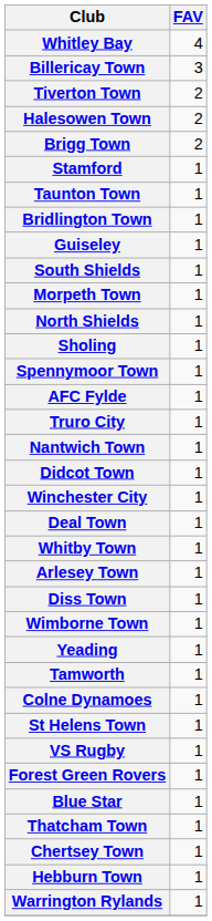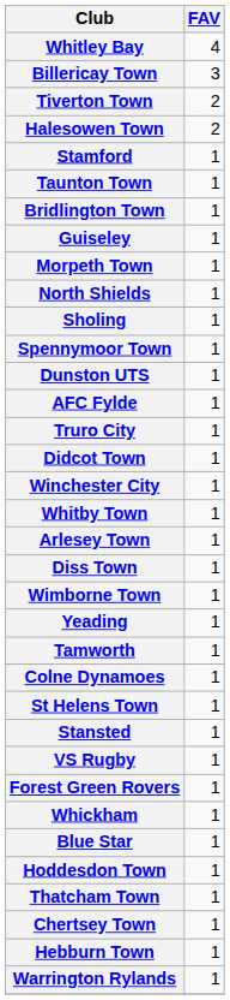 <table class="sortable wikitable mw-datatable plainrowheaders" style="text-align: right">
 <tr>
 <th scope="col">Club</th>
 <th scope="col" abbr="F.A. Vase"><a href='#'>FAV</a></th>
 </tr>
 <tr>
 <th scope="row"><a href='#'>Whitley Bay</a></th>
 <td>4</td>
 </tr>
 <tr>
 <th scope="row"><a href='#'>Billericay Town</a></th>
 <td>3</td>
 </tr>
 <tr>
 <th scope="row"><a href='#'>Tiverton Town</a></th>
 <td>2</td>
 </tr>
 <tr>
 <th scope="row"><a href='#'>Halesowen Town</a></th>
 <td>2</td>
 </tr>
 <tr>
-<th scope="row"><a href='#'>Brigg Town</a></th>
-<td>2</td>
-</tr>
-<tr>
 <th scope="row"><a href='#'>Stamford</a></th>
 <td>1</td>
 </tr>
 <tr>
 <th scope="row"><a href='#'>Taunton Town</a></th>
 <td>1</td>
 </tr>
 <tr>
 <th scope="row"><a href='#'>Bridlington Town</a></th>
 <td>1</td>
 </tr>
 <tr>
 <th scope="row"><a href='#'>Guiseley</a></th>
-<td>1</td>
-</tr>
-<tr>
-<th scope="row"><a href='#'>South Shields</a></th>
 <td>1</td>
 </tr>
 <tr>
 <th scope="row"><a href='#'>Morpeth Town</a></th>
 <td>1</td>
 </tr>
 <tr>
 <th scope="row"><a href='#'>North Shields</a></th>
 <td>1</td>
 </tr>
 <tr>
 <th scope="row"><a href='#'>Sholing</a></th>
 <td>1</td>
 </tr>
 <tr>
 <th scope="row"><a href='#'>Spennymoor Town</a></th>
 <td>1</td>
 </tr>
 <tr>
+<th scope="row"><a href='#'>Dunston UTS</a></th>
+<td>1</td>
+</tr>
+<tr>
 <th scope="row"><a href='#'>AFC Fylde</a></th>
 <td>1</td>
 </tr>
 <tr>
 <th scope="row"><a href='#'>Truro City</a></th>
 <td>1</td>
 </tr>
 <tr>
-<th scope="row"><a href='#'>Nantwich Town</a></th>
-<td>1</td>
-</tr>
-<tr>
 <th scope="row"><a href='#'>Didcot Town</a></th>
 <td>1</td>
 </tr>
 <tr>
 <th scope="row"><a href='#'>Winchester City</a></th>
-<td>1</td>
-</tr>
-<tr>
-<th scope="row"><a href='#'>Deal Town</a></th>
 <td>1</td>
 </tr>
 <tr>
 <th scope="row"><a href='#'>Whitby Town</a></th>
 <td>1</td>
 </tr>
 <tr>
 <th scope="row"><a href='#'>Arlesey Town</a></th>
 <td>1</td>
 </tr>
 <tr>
 <th scope="row"><a href='#'>Diss Town</a></th>
 <td>1</td>
 </tr>
 <tr>
 <th scope="row"><a href='#'>Wimborne Town</a></th>
 <td>1</td>
 </tr>
 <tr>
 <th scope="row"><a href='#'>Yeading</a></th>
 <td>1</td>
 </tr>
 <tr>
 <th scope="row"><a href='#'>Tamworth</a></th>
 <td>1</td>
 </tr>
 <tr>
 <th scope="row"><a href='#'>Colne Dynamoes</a></th>
 <td>1</td>
 </tr>
 <tr>
 <th scope="row"><a href='#'>St Helens Town</a></th>
 <td>1</td>
 </tr>
 <tr>
+<th scope="row"><a href='#'>Stansted</a></th>
+<td>1</td>
+</tr>
+<tr>
 <th scope="row"><a href='#'>VS Rugby</a></th>
 <td>1</td>
 </tr>
 <tr>
 <th scope="row"><a href='#'>Forest Green Rovers</a></th>
 <td>1</td>
 </tr>
 <tr>
+<th scope="row"><a href='#'>Whickham</a></th>
+<td>1</td>
+</tr>
+<tr>
 <th scope="row"><a href='#'>Blue Star</a></th>
+<td>1</td>
+</tr>
+<tr>
+<th scope="row"><a href='#'>Hoddesdon Town</a></th>
 <td>1</td>
 </tr>
 <tr>
 <th scope="row"><a href='#'>Thatcham Town</a></th>
 <td>1</td>
 </tr>
 <tr>
 <th scope="row"><a href='#'>Chertsey Town</a></th>
 <td>1</td>
 </tr>
 <tr>
 <th scope="row"><a href='#'>Hebburn Town</a></th>
 <td>1</td>
 </tr>
 <tr>
 <th scope="row"><a href='#'>Warrington Rylands</a></th>
 <td>1</td>
 </tr>
 <tr>
 </tr>
 </table>
